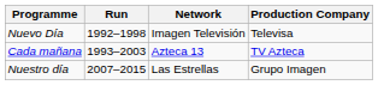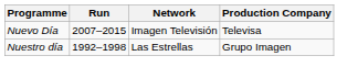 <table class="wikitable">
 <tr>
 <th>Programme</th>
 <th>Run</th>
 <th>Network</th>
 <th>Production Company</th>
 </tr>
 <tr>
 <td><em>Nuevo Día</em></td>
-<td>1992–1998</td>
+<td>2007–2015</td>
 <td>Imagen Televisión</td>
 <td>Televisa</td>
 </tr>
 <tr>
-<td><em><a href='#'>Cada mañana</a></em></td>
-<td>1993–2003</td>
-<td><a href='#'>Azteca 13</a></td>
-<td><a href='#'>TV Azteca</a></td>
-</tr>
-<tr>
 <td><em>Nuestro día</em></td>
-<td>2007–2015</td>
+<td>1992–1998</td>
 <td>Las Estrellas</td>
 <td>Grupo Imagen</td>
 </tr>
 </table>
